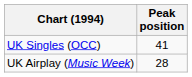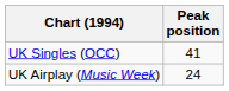 <table class="wikitable sortable">
 <tr>
 <th>Chart (1994)</th>
 <th>Peak<br>position</th>
 </tr>
 <tr>
 <td><a href='#'>UK Singles</a> (<a href='#'>OCC</a>)</td>
 <td style="text-align:center;">41</td>
 </tr>
 <tr>
 <td>UK Airplay (<em><a href='#'>Music Week</a></em>)</td>
-<td style="text-align:center;">28</td>
+<td style="text-align:center;">24</td>
 </tr>
 </table>
